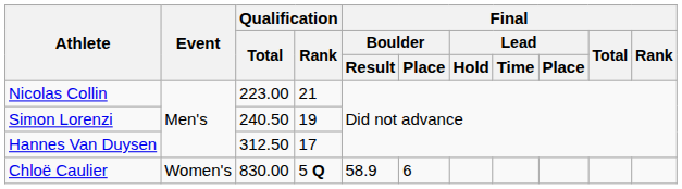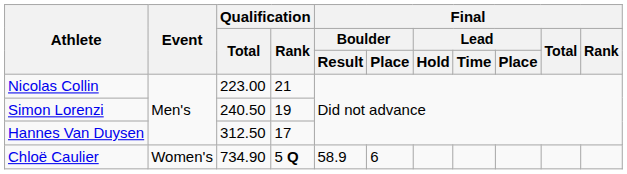 <table class="wikitable" style="font-size:90%">
 <tr>
 <th rowspan="3">Athlete</th>
 <th rowspan="3">Event</th>
 <th colspan="2">Qualification</th>
 <th colspan="9">Final</th>
 </tr>
 <tr style="font-size: 95%">
 <th rowspan="2">Total</th>
 <th rowspan="2">Rank</th>
 <th colspan="2">Boulder</th>
 <th colspan="3">Lead</th>
 <th rowspan="2">Total</th>
 <th rowspan="2">Rank</th>
 </tr>
 <tr>
 <th>Result</th>
 <th>Place</th>
 <th>Hold</th>
 <th>Time</th>
 <th>Place</th>
 </tr>
 <tr>
 <td align=left><a href='#'>Nicolas Collin</a></td>
 <td align=left rowspan=3>Men's</td>
 <td>223.00</td>
 <td>21</td>
 <td colspan=8 rowspan=3>Did not advance</td>
 </tr>
 <tr>
 <td align=left><a href='#'>Simon Lorenzi</a></td>
 <td>240.50</td>
 <td>19</td>
 </tr>
 <tr>
 <td align=left><a href='#'>Hannes Van Duysen</a></td>
 <td>312.50</td>
 <td>17</td>
 </tr>
 <tr>
 <td align=left><a href='#'>Chloë Caulier</a></td>
 <td align=left rowspan=2>Women's</td>
-<td>830.00</td>
+<td>734.90</td>
 <td>5 <strong>Q</strong></td>
 <td>58.9</td>
 <td>6</td>
 <td></td>
 <td></td>
 <td></td>
 <td></td>
 <td></td>
 </tr>
 </table>
